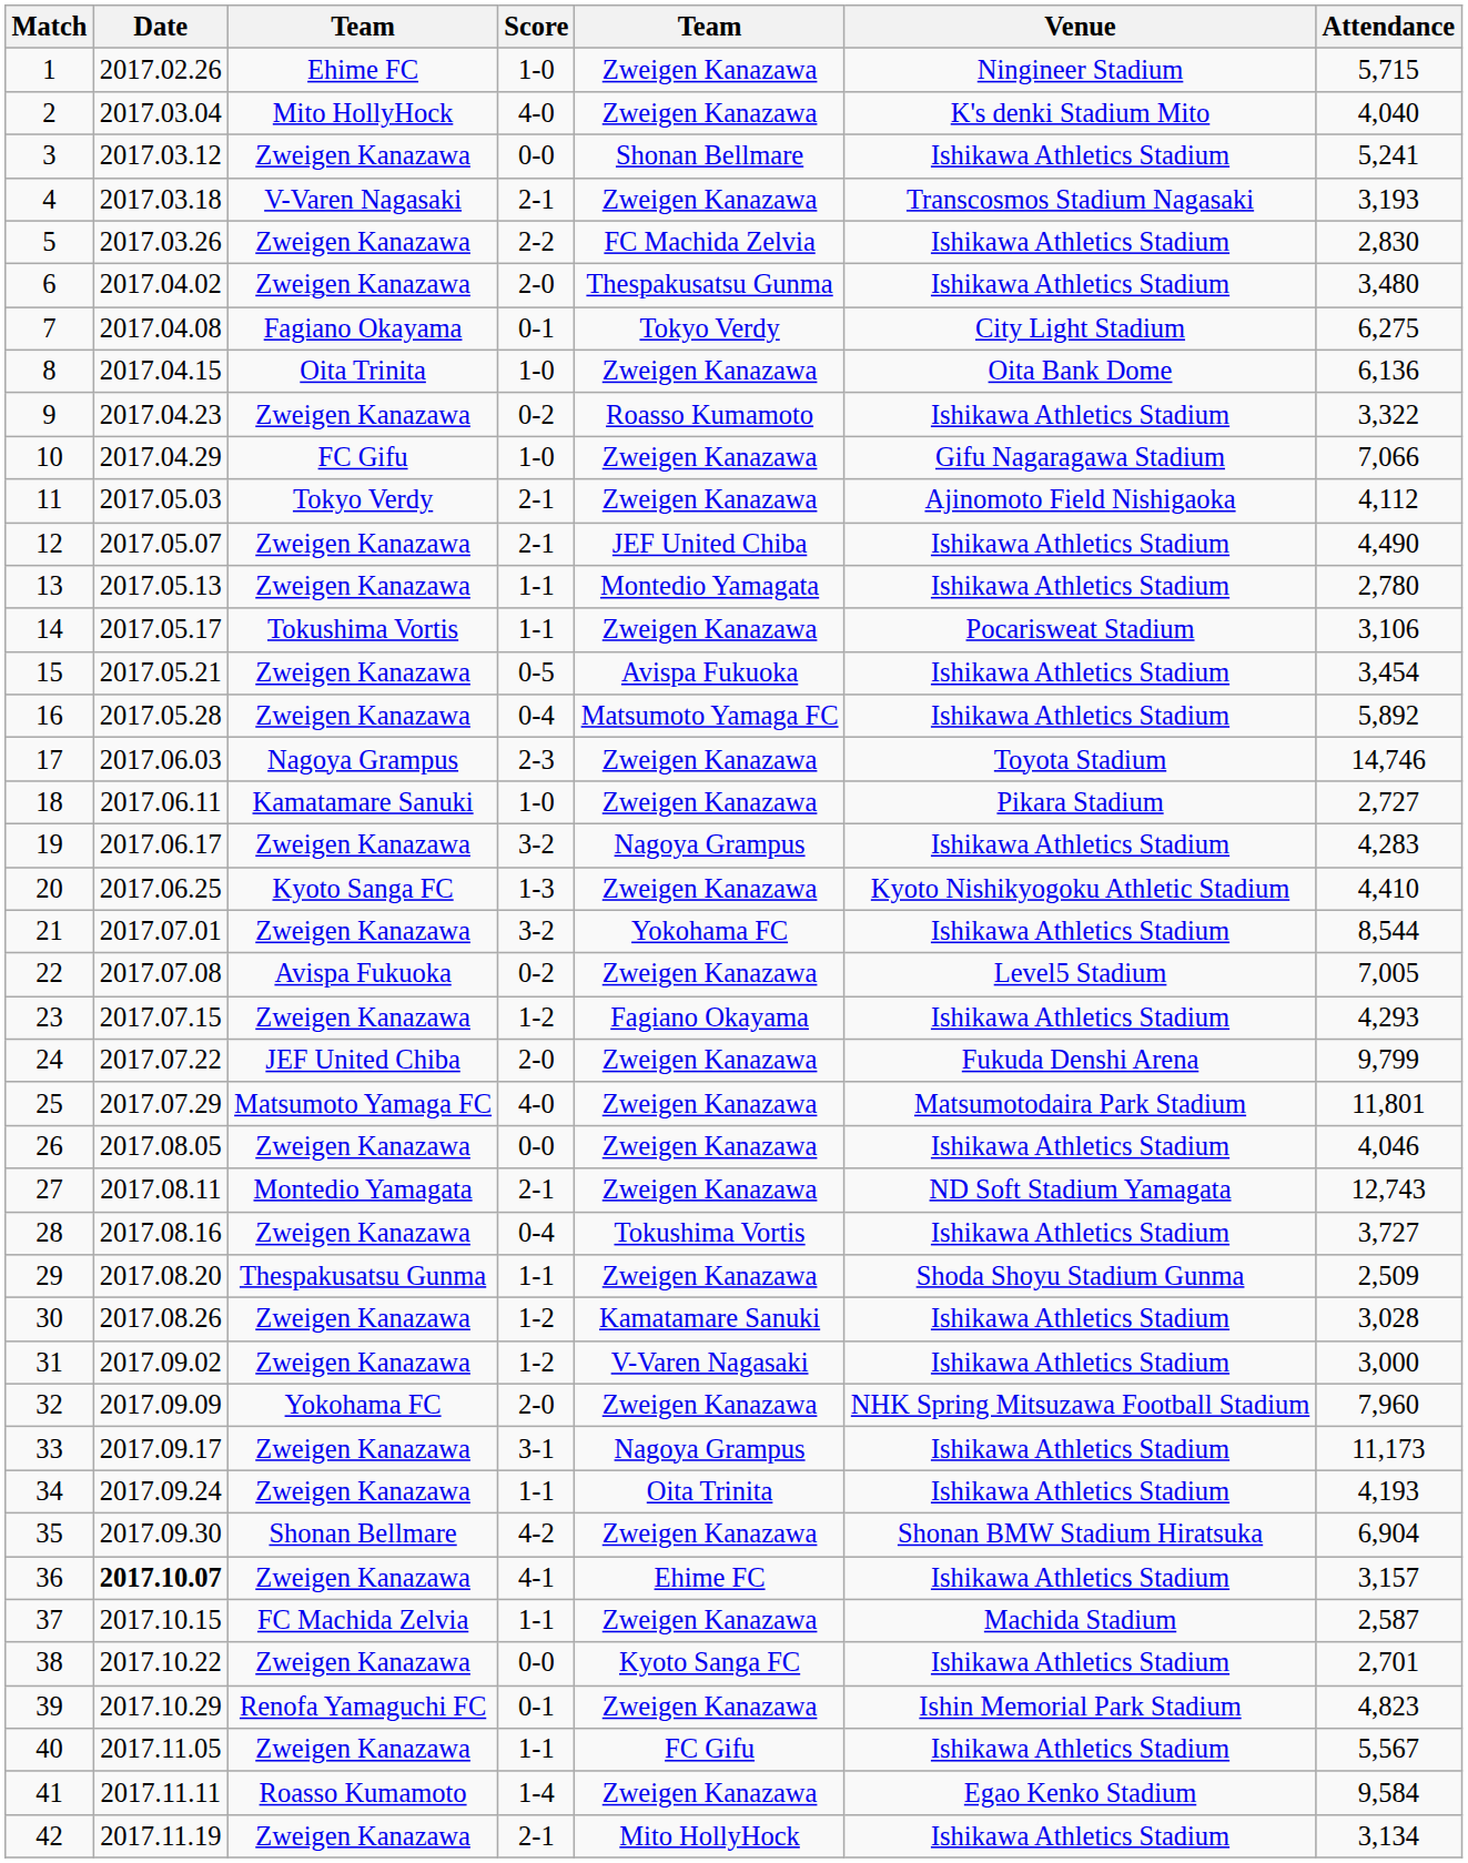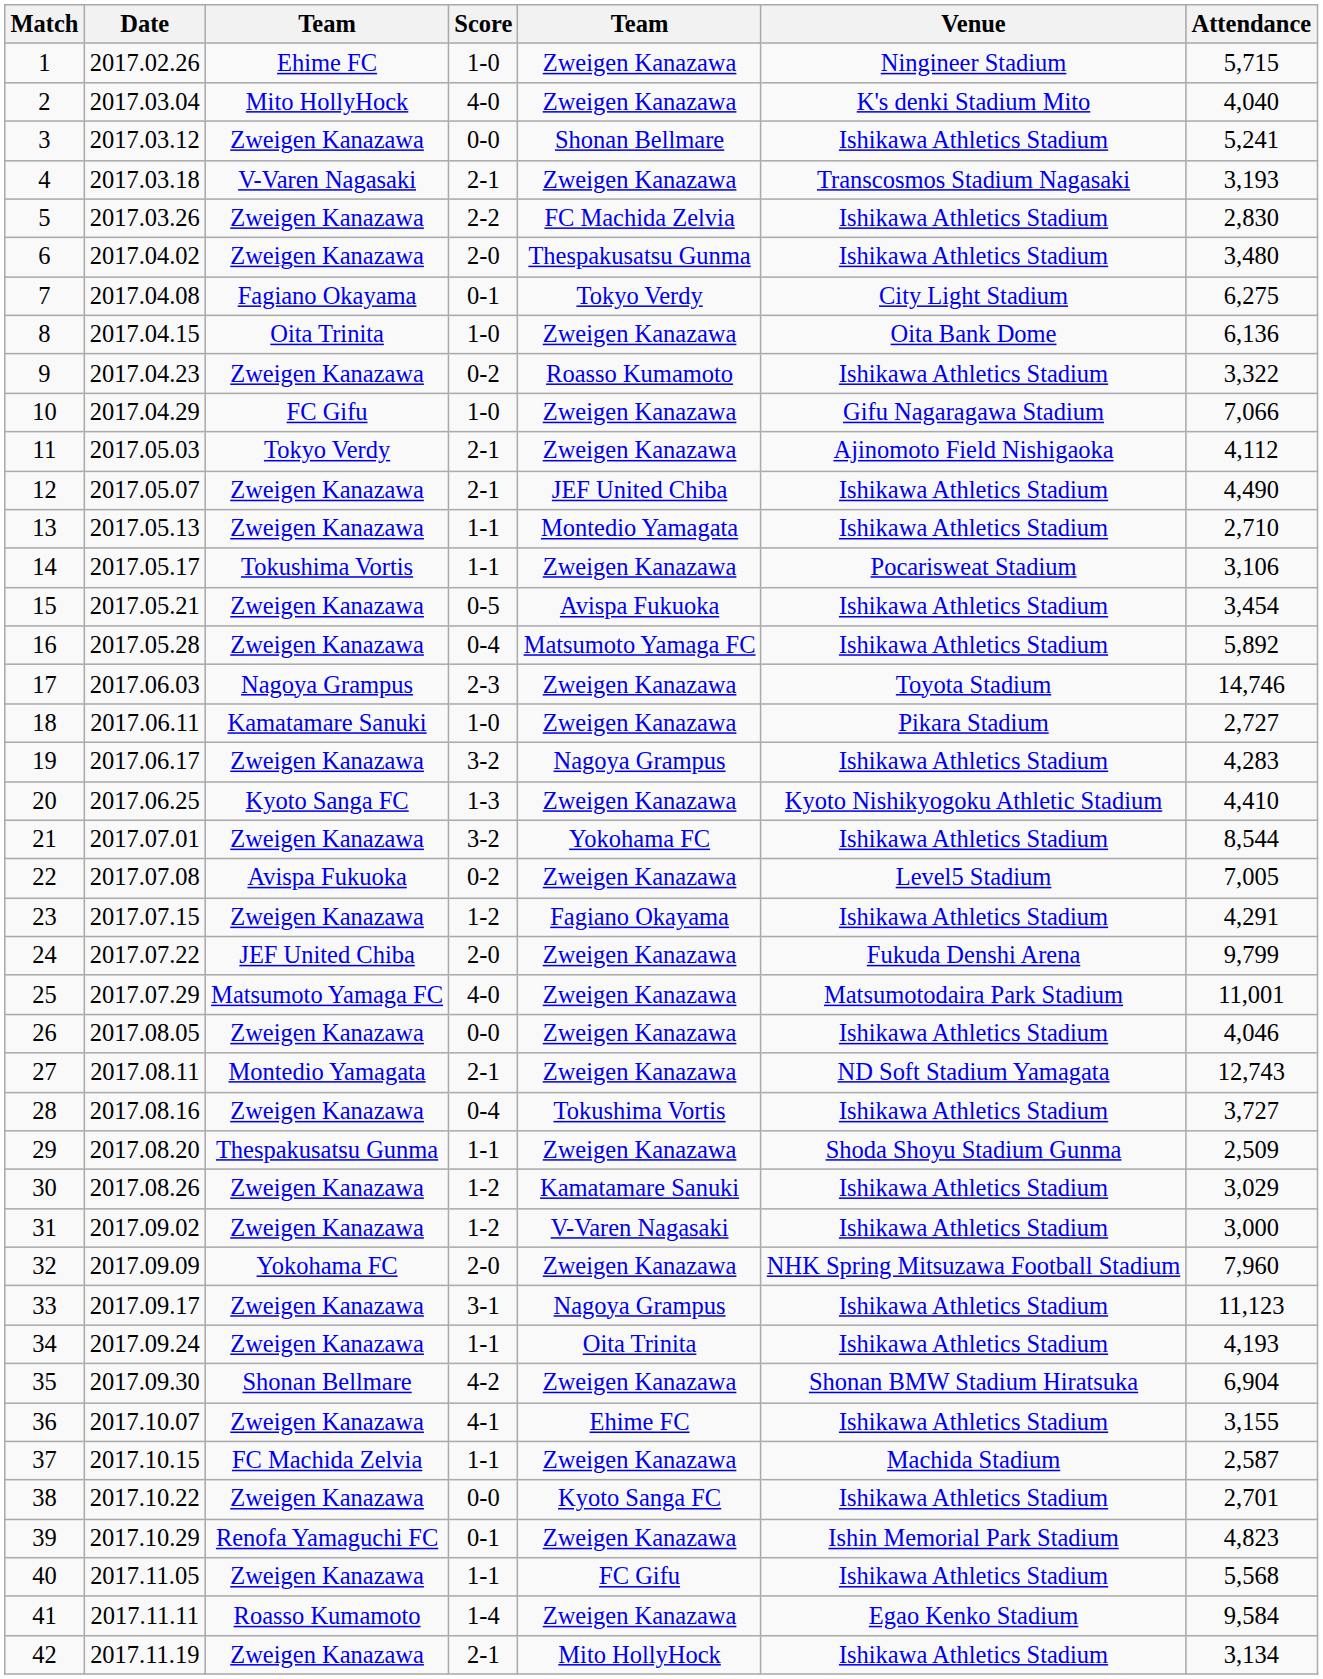 <table class="wikitable" style="text-align:center;">
 <tr>
 <th>Match</th>
 <th>Date</th>
 <th>Team</th>
 <th>Score</th>
 <th>Team</th>
 <th>Venue</th>
 <th>Attendance</th>
 </tr>
 <tr>
 <td>1</td>
 <td>2017.02.26</td>
 <td><a href='#'>Ehime FC</a></td>
 <td>1-0</td>
 <td><a href='#'>Zweigen Kanazawa</a></td>
 <td><a href='#'>Ningineer Stadium</a></td>
 <td>5,715</td>
 </tr>
 <tr>
 <td>2</td>
 <td>2017.03.04</td>
 <td><a href='#'>Mito HollyHock</a></td>
 <td>4-0</td>
 <td><a href='#'>Zweigen Kanazawa</a></td>
 <td><a href='#'>K's denki Stadium Mito</a></td>
 <td>4,040</td>
 </tr>
 <tr>
 <td>3</td>
 <td>2017.03.12</td>
 <td><a href='#'>Zweigen Kanazawa</a></td>
 <td>0-0</td>
 <td><a href='#'>Shonan Bellmare</a></td>
 <td><a href='#'>Ishikawa Athletics Stadium</a></td>
 <td>5,241</td>
 </tr>
 <tr>
 <td>4</td>
 <td>2017.03.18</td>
 <td><a href='#'>V-Varen Nagasaki</a></td>
 <td>2-1</td>
 <td><a href='#'>Zweigen Kanazawa</a></td>
 <td><a href='#'>Transcosmos Stadium Nagasaki</a></td>
 <td>3,193</td>
 </tr>
 <tr>
 <td>5</td>
 <td>2017.03.26</td>
 <td><a href='#'>Zweigen Kanazawa</a></td>
 <td>2-2</td>
 <td><a href='#'>FC Machida Zelvia</a></td>
 <td><a href='#'>Ishikawa Athletics Stadium</a></td>
 <td>2,830</td>
 </tr>
 <tr>
 <td>6</td>
 <td>2017.04.02</td>
 <td><a href='#'>Zweigen Kanazawa</a></td>
 <td>2-0</td>
 <td><a href='#'>Thespakusatsu Gunma</a></td>
 <td><a href='#'>Ishikawa Athletics Stadium</a></td>
 <td>3,480</td>
 </tr>
 <tr>
 <td>7</td>
 <td>2017.04.08</td>
 <td><a href='#'>Fagiano Okayama</a></td>
 <td>0-1</td>
 <td><a href='#'>Tokyo Verdy</a></td>
 <td><a href='#'>City Light Stadium</a></td>
 <td>6,275</td>
 </tr>
 <tr>
 <td>8</td>
 <td>2017.04.15</td>
 <td><a href='#'>Oita Trinita</a></td>
 <td>1-0</td>
 <td><a href='#'>Zweigen Kanazawa</a></td>
 <td><a href='#'>Oita Bank Dome</a></td>
 <td>6,136</td>
 </tr>
 <tr>
 <td>9</td>
 <td>2017.04.23</td>
 <td><a href='#'>Zweigen Kanazawa</a></td>
 <td>0-2</td>
 <td><a href='#'>Roasso Kumamoto</a></td>
 <td><a href='#'>Ishikawa Athletics Stadium</a></td>
 <td>3,322</td>
 </tr>
 <tr>
 <td>10</td>
 <td>2017.04.29</td>
 <td><a href='#'>FC Gifu</a></td>
 <td>1-0</td>
 <td><a href='#'>Zweigen Kanazawa</a></td>
 <td><a href='#'>Gifu Nagaragawa Stadium</a></td>
 <td>7,066</td>
 </tr>
 <tr>
 <td>11</td>
 <td>2017.05.03</td>
 <td><a href='#'>Tokyo Verdy</a></td>
 <td>2-1</td>
 <td><a href='#'>Zweigen Kanazawa</a></td>
 <td><a href='#'>Ajinomoto Field Nishigaoka</a></td>
 <td>4,112</td>
 </tr>
 <tr>
 <td>12</td>
 <td>2017.05.07</td>
 <td><a href='#'>Zweigen Kanazawa</a></td>
 <td>2-1</td>
 <td><a href='#'>JEF United Chiba</a></td>
 <td><a href='#'>Ishikawa Athletics Stadium</a></td>
 <td>4,490</td>
 </tr>
 <tr>
 <td>13</td>
 <td>2017.05.13</td>
 <td><a href='#'>Zweigen Kanazawa</a></td>
 <td>1-1</td>
 <td><a href='#'>Montedio Yamagata</a></td>
 <td><a href='#'>Ishikawa Athletics Stadium</a></td>
-<td>2,780</td>
+<td>2,710</td>
 </tr>
 <tr>
 <td>14</td>
 <td>2017.05.17</td>
 <td><a href='#'>Tokushima Vortis</a></td>
 <td>1-1</td>
 <td><a href='#'>Zweigen Kanazawa</a></td>
 <td><a href='#'>Pocarisweat Stadium</a></td>
 <td>3,106</td>
 </tr>
 <tr>
 <td>15</td>
 <td>2017.05.21</td>
 <td><a href='#'>Zweigen Kanazawa</a></td>
 <td>0-5</td>
 <td><a href='#'>Avispa Fukuoka</a></td>
 <td><a href='#'>Ishikawa Athletics Stadium</a></td>
 <td>3,454</td>
 </tr>
 <tr>
 <td>16</td>
 <td>2017.05.28</td>
 <td><a href='#'>Zweigen Kanazawa</a></td>
 <td>0-4</td>
 <td><a href='#'>Matsumoto Yamaga FC</a></td>
 <td><a href='#'>Ishikawa Athletics Stadium</a></td>
 <td>5,892</td>
 </tr>
 <tr>
 <td>17</td>
 <td>2017.06.03</td>
 <td><a href='#'>Nagoya Grampus</a></td>
 <td>2-3</td>
 <td><a href='#'>Zweigen Kanazawa</a></td>
 <td><a href='#'>Toyota Stadium</a></td>
 <td>14,746</td>
 </tr>
 <tr>
 <td>18</td>
 <td>2017.06.11</td>
 <td><a href='#'>Kamatamare Sanuki</a></td>
 <td>1-0</td>
 <td><a href='#'>Zweigen Kanazawa</a></td>
 <td><a href='#'>Pikara Stadium</a></td>
 <td>2,727</td>
 </tr>
 <tr>
 <td>19</td>
 <td>2017.06.17</td>
 <td><a href='#'>Zweigen Kanazawa</a></td>
 <td>3-2</td>
 <td><a href='#'>Nagoya Grampus</a></td>
 <td><a href='#'>Ishikawa Athletics Stadium</a></td>
 <td>4,283</td>
 </tr>
 <tr>
 <td>20</td>
 <td>2017.06.25</td>
 <td><a href='#'>Kyoto Sanga FC</a></td>
 <td>1-3</td>
 <td><a href='#'>Zweigen Kanazawa</a></td>
 <td><a href='#'>Kyoto Nishikyogoku Athletic Stadium</a></td>
 <td>4,410</td>
 </tr>
 <tr>
 <td>21</td>
 <td>2017.07.01</td>
 <td><a href='#'>Zweigen Kanazawa</a></td>
 <td>3-2</td>
 <td><a href='#'>Yokohama FC</a></td>
 <td><a href='#'>Ishikawa Athletics Stadium</a></td>
 <td>8,544</td>
 </tr>
 <tr>
 <td>22</td>
 <td>2017.07.08</td>
 <td><a href='#'>Avispa Fukuoka</a></td>
 <td>0-2</td>
 <td><a href='#'>Zweigen Kanazawa</a></td>
 <td><a href='#'>Level5 Stadium</a></td>
 <td>7,005</td>
 </tr>
 <tr>
 <td>23</td>
 <td>2017.07.15</td>
 <td><a href='#'>Zweigen Kanazawa</a></td>
 <td>1-2</td>
 <td><a href='#'>Fagiano Okayama</a></td>
 <td><a href='#'>Ishikawa Athletics Stadium</a></td>
-<td>4,293</td>
+<td>4,291</td>
 </tr>
 <tr>
 <td>24</td>
 <td>2017.07.22</td>
 <td><a href='#'>JEF United Chiba</a></td>
 <td>2-0</td>
 <td><a href='#'>Zweigen Kanazawa</a></td>
 <td><a href='#'>Fukuda Denshi Arena</a></td>
 <td>9,799</td>
 </tr>
 <tr>
 <td>25</td>
 <td>2017.07.29</td>
 <td><a href='#'>Matsumoto Yamaga FC</a></td>
 <td>4-0</td>
 <td><a href='#'>Zweigen Kanazawa</a></td>
 <td><a href='#'>Matsumotodaira Park Stadium</a></td>
-<td>11,801</td>
+<td>11,001</td>
 </tr>
 <tr>
 <td>26</td>
 <td>2017.08.05</td>
 <td><a href='#'>Zweigen Kanazawa</a></td>
 <td>0-0</td>
 <td><a href='#'>Zweigen Kanazawa</a></td>
 <td><a href='#'>Ishikawa Athletics Stadium</a></td>
 <td>4,046</td>
 </tr>
 <tr>
 <td>27</td>
 <td>2017.08.11</td>
 <td><a href='#'>Montedio Yamagata</a></td>
 <td>2-1</td>
 <td><a href='#'>Zweigen Kanazawa</a></td>
 <td><a href='#'>ND Soft Stadium Yamagata</a></td>
 <td>12,743</td>
 </tr>
 <tr>
 <td>28</td>
 <td>2017.08.16</td>
 <td><a href='#'>Zweigen Kanazawa</a></td>
 <td>0-4</td>
 <td><a href='#'>Tokushima Vortis</a></td>
 <td><a href='#'>Ishikawa Athletics Stadium</a></td>
 <td>3,727</td>
 </tr>
 <tr>
 <td>29</td>
 <td>2017.08.20</td>
 <td><a href='#'>Thespakusatsu Gunma</a></td>
 <td>1-1</td>
 <td><a href='#'>Zweigen Kanazawa</a></td>
 <td><a href='#'>Shoda Shoyu Stadium Gunma</a></td>
 <td>2,509</td>
 </tr>
 <tr>
 <td>30</td>
 <td>2017.08.26</td>
 <td><a href='#'>Zweigen Kanazawa</a></td>
 <td>1-2</td>
 <td><a href='#'>Kamatamare Sanuki</a></td>
 <td><a href='#'>Ishikawa Athletics Stadium</a></td>
-<td>3,028</td>
+<td>3,029</td>
 </tr>
 <tr>
 <td>31</td>
 <td>2017.09.02</td>
 <td><a href='#'>Zweigen Kanazawa</a></td>
 <td>1-2</td>
 <td><a href='#'>V-Varen Nagasaki</a></td>
 <td><a href='#'>Ishikawa Athletics Stadium</a></td>
 <td>3,000</td>
 </tr>
 <tr>
 <td>32</td>
 <td>2017.09.09</td>
 <td><a href='#'>Yokohama FC</a></td>
 <td>2-0</td>
 <td><a href='#'>Zweigen Kanazawa</a></td>
 <td><a href='#'>NHK Spring Mitsuzawa Football Stadium</a></td>
 <td>7,960</td>
 </tr>
 <tr>
 <td>33</td>
 <td>2017.09.17</td>
 <td><a href='#'>Zweigen Kanazawa</a></td>
 <td>3-1</td>
 <td><a href='#'>Nagoya Grampus</a></td>
 <td><a href='#'>Ishikawa Athletics Stadium</a></td>
-<td>11,173</td>
+<td>11,123</td>
 </tr>
 <tr>
 <td>34</td>
 <td>2017.09.24</td>
 <td><a href='#'>Zweigen Kanazawa</a></td>
 <td>1-1</td>
 <td><a href='#'>Oita Trinita</a></td>
 <td><a href='#'>Ishikawa Athletics Stadium</a></td>
 <td>4,193</td>
 </tr>
 <tr>
 <td>35</td>
 <td>2017.09.30</td>
 <td><a href='#'>Shonan Bellmare</a></td>
 <td>4-2</td>
 <td><a href='#'>Zweigen Kanazawa</a></td>
 <td><a href='#'>Shonan BMW Stadium Hiratsuka</a></td>
 <td>6,904</td>
 </tr>
 <tr>
 <td>36</td>
-<td><strong>2017.10.07</strong></td>
+<td>2017.10.07</td>
 <td><a href='#'>Zweigen Kanazawa</a></td>
 <td>4-1</td>
 <td><a href='#'>Ehime FC</a></td>
 <td><a href='#'>Ishikawa Athletics Stadium</a></td>
-<td>3,157</td>
+<td>3,155</td>
 </tr>
 <tr>
 <td>37</td>
 <td>2017.10.15</td>
 <td><a href='#'>FC Machida Zelvia</a></td>
 <td>1-1</td>
 <td><a href='#'>Zweigen Kanazawa</a></td>
 <td><a href='#'>Machida Stadium</a></td>
 <td>2,587</td>
 </tr>
 <tr>
 <td>38</td>
 <td>2017.10.22</td>
 <td><a href='#'>Zweigen Kanazawa</a></td>
 <td>0-0</td>
 <td><a href='#'>Kyoto Sanga FC</a></td>
 <td><a href='#'>Ishikawa Athletics Stadium</a></td>
 <td>2,701</td>
 </tr>
 <tr>
 <td>39</td>
 <td>2017.10.29</td>
 <td><a href='#'>Renofa Yamaguchi FC</a></td>
 <td>0-1</td>
 <td><a href='#'>Zweigen Kanazawa</a></td>
 <td><a href='#'>Ishin Memorial Park Stadium</a></td>
 <td>4,823</td>
 </tr>
 <tr>
 <td>40</td>
 <td>2017.11.05</td>
 <td><a href='#'>Zweigen Kanazawa</a></td>
 <td>1-1</td>
 <td><a href='#'>FC Gifu</a></td>
 <td><a href='#'>Ishikawa Athletics Stadium</a></td>
-<td>5,567</td>
+<td>5,568</td>
 </tr>
 <tr>
 <td>41</td>
 <td>2017.11.11</td>
 <td><a href='#'>Roasso Kumamoto</a></td>
 <td>1-4</td>
 <td><a href='#'>Zweigen Kanazawa</a></td>
 <td><a href='#'>Egao Kenko Stadium</a></td>
 <td>9,584</td>
 </tr>
 <tr>
 <td>42</td>
 <td>2017.11.19</td>
 <td><a href='#'>Zweigen Kanazawa</a></td>
 <td>2-1</td>
 <td><a href='#'>Mito HollyHock</a></td>
 <td><a href='#'>Ishikawa Athletics Stadium</a></td>
 <td>3,134</td>
 </tr>
 </table>
